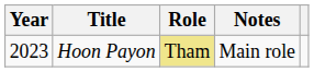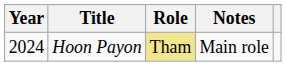 <table class="wikitable sortable plainrowheaders">
 <tr>
 <th scope="col">Year</th>
 <th scope="col">Title</th>
 <th scope="col">Role</th>
 <th scope="col" class="unsortable">Notes</th>
 <th scope="col" class="unsortable"></th>
 </tr>
 <tr>
-<td>2023</td>
+<td>2024</td>
 <td><em>Hoon Payon</em></td>
 <td style="background: khaki;">Tham</td>
 <td>Main role</td>
 <td style="text-align: center;"></td>
 </tr>
 </table>
